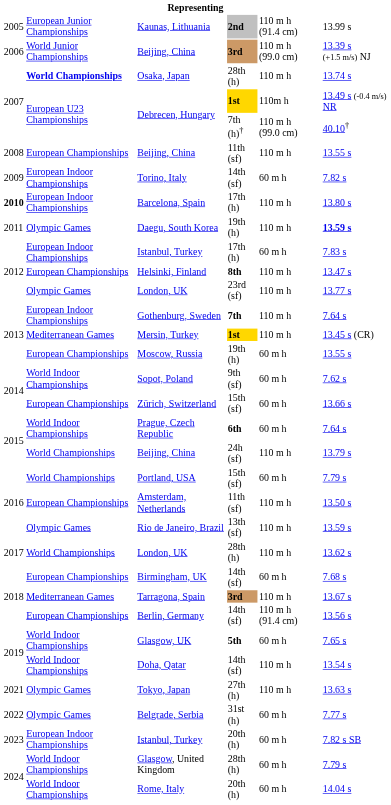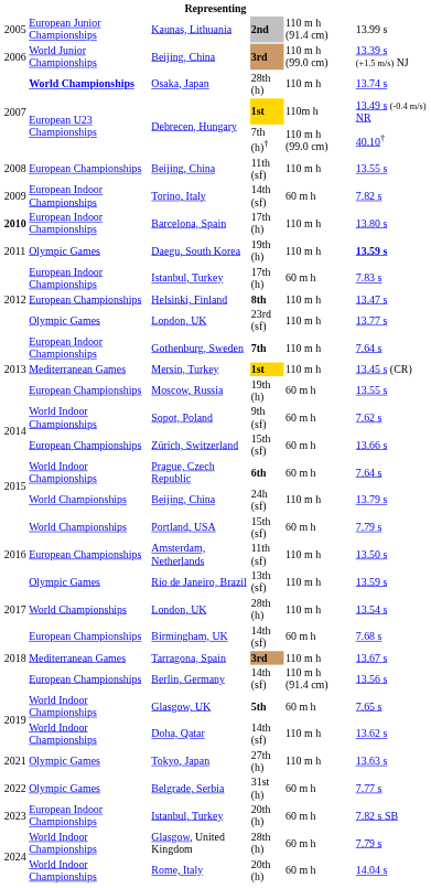 <table>
 <tr>
 <th colspan="6">Representing </th>
 </tr>
 <tr>
 <td>2005</td>
 <td><a href='#'>European Junior Championships</a></td>
 <td><a href='#'>Kaunas, Lithuania</a></td>
 <td bgcolor="silver"><strong>2nd</strong></td>
 <td>110 m h (91.4 cm)</td>
 <td>13.99 s</td>
 </tr>
 <tr>
 <td>2006</td>
 <td><a href='#'>World Junior Championships</a></td>
 <td><a href='#'>Beijing, China</a></td>
 <td bgcolor="cc9966"><strong>3rd</strong></td>
 <td>110 m h (99.0 cm)</td>
 <td><a href='#'>13.39 s</a> <small>(+1.5 m/s)</small> NJ</td>
 </tr>
 <tr>
 <td rowspan=3>2007</td>
 <td><strong><a href='#'>World Championships</a></strong></td>
 <td><a href='#'>Osaka, Japan</a></td>
 <td>28th (h)</td>
 <td>110 m h</td>
 <td><a href='#'>13.74 s</a></td>
 </tr>
 <tr>
 <td rowspan=2><a href='#'>European U23 Championships</a></td>
 <td rowspan=2><a href='#'>Debrecen, Hungary</a></td>
 <td bgcolor="gold"><strong>1st</strong></td>
 <td>110m h</td>
 <td><a href='#'>13.49 s</a> <small>(-0.4 m/s)</small> <a href='#'>NR</a></td>
 </tr>
 <tr>
 <td>7th (h)<sup>†</sup></td>
 <td>110 m h (99.0 cm)</td>
 <td><a href='#'>40.10</a><sup>†</sup></td>
 </tr>
 <tr>
 <td>2008</td>
 <td><a href='#'>European Championships</a></td>
 <td><a href='#'>Beijing, China</a></td>
 <td>11th (sf)</td>
 <td>110 m h</td>
 <td><a href='#'>13.55 s</a></td>
 </tr>
 <tr>
 <td>2009</td>
 <td><a href='#'>European Indoor Championships</a></td>
 <td><a href='#'>Torino, Italy</a></td>
 <td>14th (sf)</td>
 <td>60 m h</td>
 <td><a href='#'>7.82 s</a></td>
 </tr>
 <tr>
 <td><strong>2010</strong></td>
 <td><a href='#'>European Indoor Championships</a></td>
 <td><a href='#'>Barcelona, Spain</a></td>
 <td>17th (h)</td>
 <td>110 m h</td>
 <td><a href='#'>13.80 s</a></td>
 </tr>
 <tr>
 <td>2011</td>
 <td><a href='#'>Olympic Games</a></td>
 <td><a href='#'>Daegu, South Korea</a></td>
 <td>19th (h)</td>
 <td>110 m h</td>
 <td><strong><a href='#'>13.59 s</a></strong></td>
 </tr>
 <tr>
 <td rowspan=3>2012</td>
 <td><a href='#'>European Indoor Championships</a></td>
 <td><a href='#'>Istanbul, Turkey</a></td>
 <td>17th (h)</td>
 <td>60 m h</td>
 <td><a href='#'>7.83 s</a></td>
 </tr>
 <tr>
 <td><a href='#'>European Championships</a></td>
 <td><a href='#'>Helsinki, Finland</a></td>
 <td><strong>8th</strong></td>
 <td>110 m h</td>
 <td><a href='#'>13.47 s</a></td>
 </tr>
 <tr>
 <td><a href='#'>Olympic Games</a></td>
 <td><a href='#'>London, UK</a></td>
 <td>23rd (sf)</td>
 <td>110 m h</td>
 <td><a href='#'>13.77 s</a></td>
 </tr>
 <tr>
 <td rowspan=3>2013</td>
 <td><a href='#'>European Indoor Championships</a></td>
 <td><a href='#'>Gothenburg, Sweden</a></td>
 <td><strong>7th</strong></td>
 <td>110 m h</td>
 <td><a href='#'>7.64 s</a></td>
 </tr>
 <tr>
 <td><a href='#'>Mediterranean Games</a></td>
 <td><a href='#'>Mersin, Turkey</a></td>
 <td bgcolor="gold"><strong>1st</strong></td>
 <td>110 m h</td>
 <td><a href='#'>13.45 s</a> (CR)</td>
 </tr>
 <tr>
 <td><a href='#'>European Championships</a></td>
 <td><a href='#'>Moscow, Russia</a></td>
 <td>19th (h)</td>
 <td>60 m h</td>
 <td><a href='#'>13.55 s</a></td>
 </tr>
 <tr>
 <td rowspan=2>2014</td>
 <td><a href='#'>World Indoor Championships</a></td>
 <td><a href='#'>Sopot, Poland</a></td>
 <td>9th (sf)</td>
 <td>60 m h</td>
 <td><a href='#'>7.62 s</a></td>
 </tr>
 <tr>
 <td><a href='#'>European Championships</a></td>
 <td><a href='#'>Zürich, Switzerland</a></td>
 <td>15th (sf)</td>
 <td>60 m h</td>
 <td><a href='#'>13.66 s</a></td>
 </tr>
 <tr>
 <td rowspan=2>2015</td>
 <td><a href='#'>World Indoor Championships</a></td>
 <td><a href='#'>Prague, Czech Republic</a></td>
 <td><strong>6th</strong></td>
 <td>60 m h</td>
 <td><a href='#'>7.64 s</a></td>
 </tr>
 <tr>
 <td><a href='#'>World Championships</a></td>
 <td><a href='#'>Beijing, China</a></td>
 <td>24h (sf)</td>
 <td>110 m h</td>
 <td><a href='#'>13.79 s</a></td>
 </tr>
 <tr>
 <td rowspan=3>2016</td>
 <td><a href='#'>World Championships</a></td>
 <td><a href='#'>Portland, USA</a></td>
 <td>15th (sf)</td>
 <td>60 m h</td>
 <td><a href='#'>7.79 s</a></td>
 </tr>
 <tr>
 <td><a href='#'>European Championships</a></td>
 <td><a href='#'>Amsterdam, Netherlands</a></td>
 <td>11th (sf)</td>
 <td>110 m h</td>
 <td><a href='#'>13.50 s</a></td>
 </tr>
 <tr>
 <td><a href='#'>Olympic Games</a></td>
 <td><a href='#'>Rio de Janeiro, Brazil</a></td>
 <td>13th (sf)</td>
 <td>110 m h</td>
 <td><a href='#'>13.59 s</a></td>
 </tr>
 <tr>
 <td>2017</td>
 <td><a href='#'>World Championships</a></td>
 <td><a href='#'>London, UK</a></td>
 <td>28th (h)</td>
 <td>110 m h</td>
-<td><a href='#'>13.62 s</a></td>
+<td><a href='#'>13.54 s</a></td>
 </tr>
 <tr>
 <td rowspan=3>2018</td>
 <td><a href='#'>European Championships</a></td>
 <td><a href='#'>Birmingham, UK</a></td>
 <td>14th (sf)</td>
 <td>60 m h</td>
 <td><a href='#'>7.68 s</a></td>
 </tr>
 <tr>
 <td><a href='#'>Mediterranean Games</a></td>
 <td><a href='#'>Tarragona, Spain</a></td>
 <td bgcolor=cc9966><strong>3rd</strong></td>
 <td>110 m h</td>
 <td><a href='#'>13.67 s</a></td>
 </tr>
 <tr>
 <td><a href='#'>European Championships</a></td>
 <td><a href='#'>Berlin, Germany</a></td>
 <td>14th (sf)</td>
 <td>110 m h (91.4 cm)</td>
 <td><a href='#'>13.56 s</a></td>
 </tr>
 <tr>
 <td rowspan=2>2019</td>
 <td><a href='#'>World Indoor Championships</a></td>
 <td><a href='#'>Glasgow, UK</a></td>
 <td><strong>5th</strong></td>
 <td>60 m h</td>
 <td><a href='#'>7.65 s</a></td>
 </tr>
 <tr>
 <td><a href='#'>World Indoor Championships</a></td>
 <td><a href='#'>Doha, Qatar</a></td>
 <td>14th (sf)</td>
 <td>110 m h</td>
-<td><a href='#'>13.54 s</a></td>
+<td><a href='#'>13.62 s</a></td>
 </tr>
 <tr>
 <td>2021</td>
 <td><a href='#'>Olympic Games</a></td>
 <td><a href='#'>Tokyo, Japan</a></td>
 <td>27th (h)</td>
 <td>110 m h</td>
 <td><a href='#'>13.63 s</a></td>
 </tr>
 <tr>
 <td>2022</td>
 <td><a href='#'>Olympic Games</a></td>
 <td><a href='#'>Belgrade, Serbia</a></td>
 <td>31st (h)</td>
 <td>60 m h</td>
 <td><a href='#'>7.77 s</a></td>
 </tr>
 <tr>
 <td>2023</td>
 <td><a href='#'>European Indoor Championships</a></td>
 <td><a href='#'>Istanbul, Turkey</a></td>
 <td>20th (h)</td>
 <td>60 m h</td>
 <td><a href='#'>7.82 s SB</a></td>
 </tr>
 <tr>
 <td rowspan=2>2024</td>
 <td><a href='#'>World Indoor Championships</a></td>
 <td><a href='#'>Glasgow</a>, United Kingdom</td>
 <td>28th (h)</td>
 <td>60 m h</td>
 <td><a href='#'>7.79 s</a></td>
 </tr>
 <tr>
 <td><a href='#'>World Indoor Championships</a></td>
 <td><a href='#'>Rome, Italy</a></td>
 <td>20th (h)</td>
 <td>60 m h</td>
 <td><a href='#'>14.04 s</a></td>
 </tr>
 </table>
